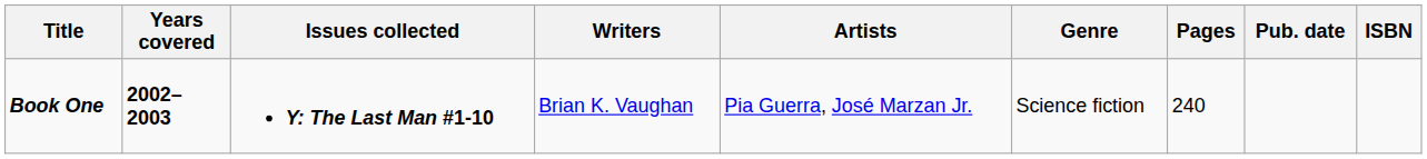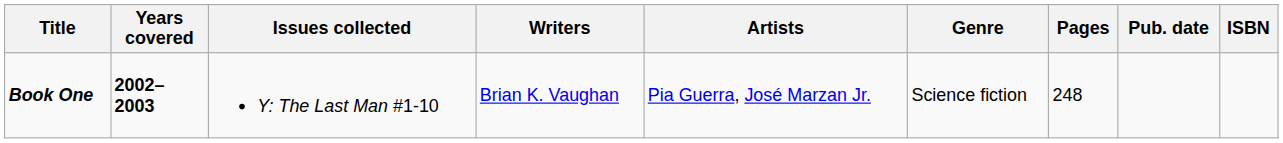 <table class="wikitable sortable" width=90%>
 <tr>
 <th>Title</th>
 <th style="width: 5em;">Years covered</th>
 <th class="unsortable">Issues collected</th>
 <th class="unsortable">Writers</th>
 <th class="unsortable">Artists</th>
 <th>Genre</th>
 <th>Pages</th>
 <th>Pub. date</th>
 <th class="unsortable">ISBN</th>
 </tr>
 <tr>
 <td><strong><em>Book One</em></strong></td>
 <td><strong>2002–2003</strong></td>
-<td><strong><br><ul><li><em>Y: The Last Man</em> #1-10</li></ul></strong></td>
+<td><br><ul><li><em>Y: The Last Man</em> #1-10</li></ul></td>
 <td><a href='#'>Brian K. Vaughan</a></td>
 <td><a href='#'>Pia Guerra</a>, <a href='#'>José Marzan Jr.</a></td>
 <td>Science fiction</td>
-<td>240</td>
+<td>248</td>
 <td></td>
 <td></td>
 </tr>
 </table>
